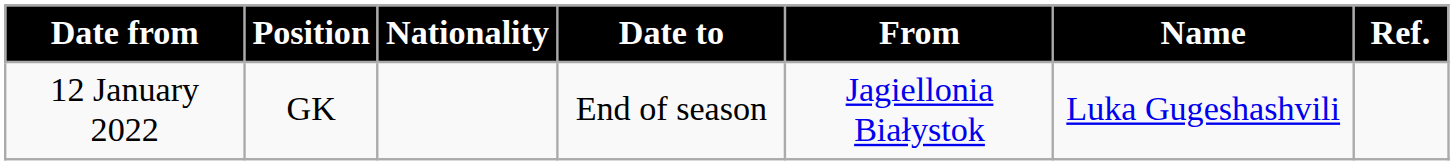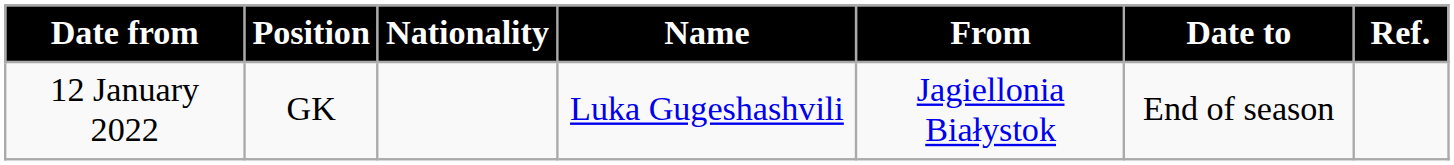 <table class="wikitable" style="text-align:center; font-size:90%; ">
 <tr>
 <th style="background:#000000; color:#fff; width:200px;">Date from</th>
 <th style="background:#000000; color:#fff; width:50px;">Position</th>
 <th style="background:#000000; color:#fff; width:50px;">Nationality</th>
+<th style="background:#000000; color:#fff; width:200px;">Name</th>
+<th style="background:#000000; color:#fff; width:200px;">From</th>
 <th style="background:#000000; color:#fff; width:200px;">Date to</th>
-<th style="background:#000000; color:#fff; width:200px;">From</th>
-<th style="background:#000000; color:#fff; width:200px;">Name</th>
 <th style="background:#000000; color:#fff; width:50px;">Ref.</th>
 </tr>
 <tr>
 <td>12 January 2022</td>
 <td>GK</td>
 <td></td>
+<td><a href='#'>Luka Gugeshashvili</a></td>
+<td><a href='#'>Jagiellonia Białystok</a></td>
 <td>End of season</td>
-<td><a href='#'>Jagiellonia Białystok</a></td>
-<td><a href='#'>Luka Gugeshashvili</a></td>
 <td></td>
 </tr>
 </table>
